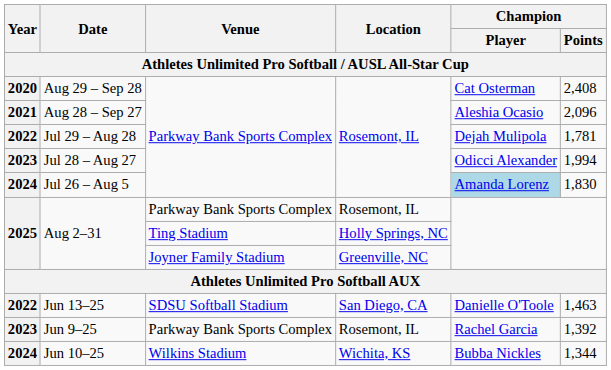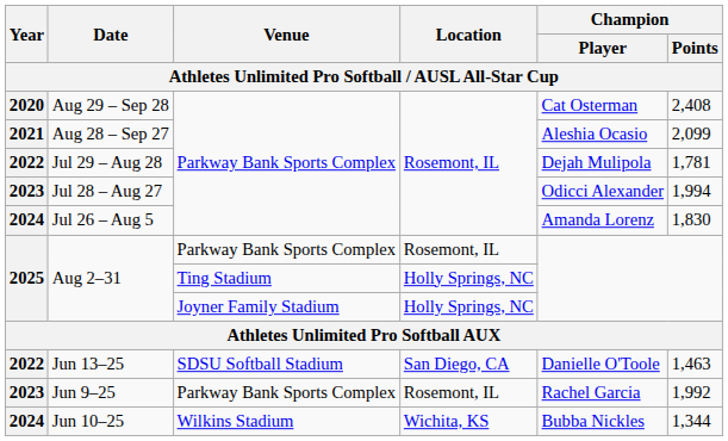 <table class="wikitable" style="font-size:95%">
 <tr>
 <th scope="col" rowspan="2">Year</th>
 <th scope="col" rowspan="2">Date</th>
 <th scope="col" rowspan="2">Venue</th>
 <th scope="col" rowspan="2">Location</th>
 <th scope="col" colspan="2"> Champion</th>
 </tr>
 <tr>
 <th scope="col">Player</th>
 <th scope="col">Points</th>
 </tr>
 <tr>
 <th scope="row" colspan="6">Athletes Unlimited Pro Softball / AUSL All-Star Cup</th>
 </tr>
 <tr>
 <th scope="row">2020</th>
 <td>Aug 29 – Sep 28</td>
 <td rowspan="5"><a href='#'>Parkway Bank Sports Complex</a></td>
 <td rowspan="5"><a href='#'>Rosemont, IL</a></td>
 <td><a href='#'>Cat Osterman</a></td>
 <td>2,408</td>
 </tr>
 <tr>
 <th scope="row">2021</th>
 <td>Aug 28 – Sep 27</td>
 <td><a href='#'>Aleshia Ocasio</a></td>
-<td>2,096</td>
+<td>2,099</td>
 </tr>
 <tr>
 <th scope="row">2022</th>
 <td>Jul 29 – Aug 28</td>
 <td><a href='#'>Dejah Mulipola</a></td>
 <td>1,781</td>
 </tr>
 <tr>
 <th scope="row">2023</th>
 <td>Jul 28 – Aug 27</td>
 <td><a href='#'>Odicci Alexander</a></td>
 <td>1,994</td>
 </tr>
 <tr>
 <th scope="row">2024</th>
 <td>Jul 26 – Aug 5</td>
-<td style="background: lightblue;"><a href='#'>Amanda Lorenz</a></td>
+<td><a href='#'>Amanda Lorenz</a></td>
 <td>1,830</td>
 </tr>
 <tr>
 <th scope="row" rowspan="3">2025</th>
 <td rowspan="3">Aug 2–31</td>
 <td>Parkway Bank Sports Complex</td>
 <td>Rosemont, IL</td>
 <td colspan="2" rowspan="3" style="text-align:center"></td>
 </tr>
 <tr>
 <td><a href='#'>Ting Stadium</a></td>
 <td><a href='#'>Holly Springs, NC</a></td>
 </tr>
 <tr>
 <td><a href='#'>Joyner Family Stadium</a></td>
-<td><a href='#'>Greenville, NC</a></td>
+<td><a href='#'>Holly Springs, NC</a></td>
 </tr>
 <tr>
 <th scope="row" colspan="6">Athletes Unlimited Pro Softball AUX</th>
 </tr>
 <tr>
 <th scope="row">2022</th>
 <td>Jun 13–25</td>
 <td><a href='#'>SDSU Softball Stadium</a></td>
 <td><a href='#'>San Diego, CA</a></td>
 <td><a href='#'>Danielle O'Toole</a></td>
 <td>1,463</td>
 </tr>
 <tr>
 <th scope="row">2023</th>
 <td>Jun 9–25</td>
 <td>Parkway Bank Sports Complex</td>
 <td>Rosemont, IL</td>
 <td><a href='#'>Rachel Garcia</a></td>
-<td>1,392</td>
+<td>1,992</td>
 </tr>
 <tr>
 <th scope="row">2024</th>
 <td>Jun 10–25</td>
 <td><a href='#'>Wilkins Stadium</a></td>
 <td><a href='#'>Wichita, KS</a></td>
 <td><a href='#'>Bubba Nickles</a></td>
 <td>1,344</td>
 </tr>
 </table>
